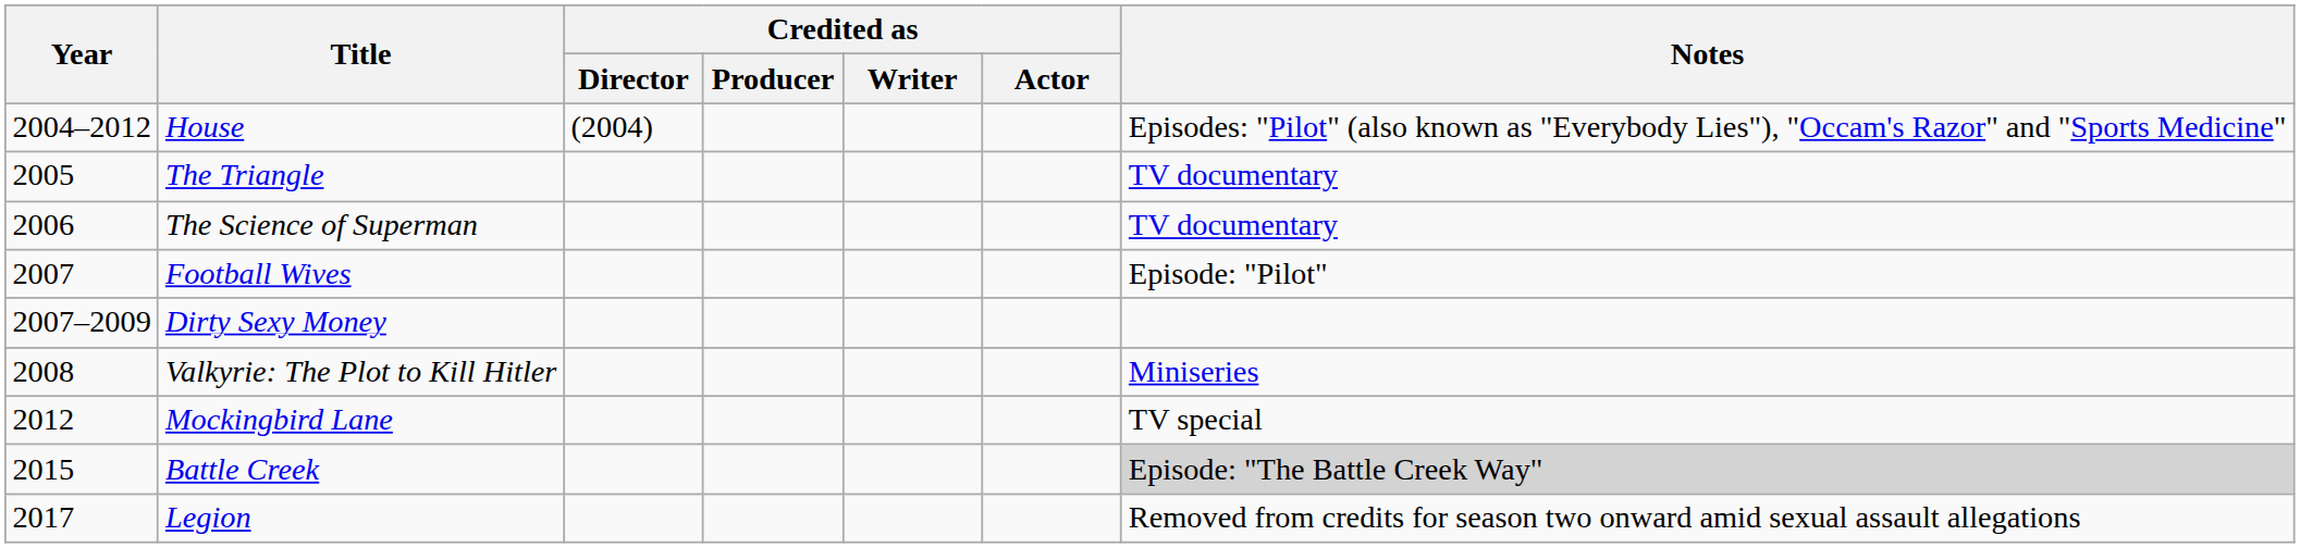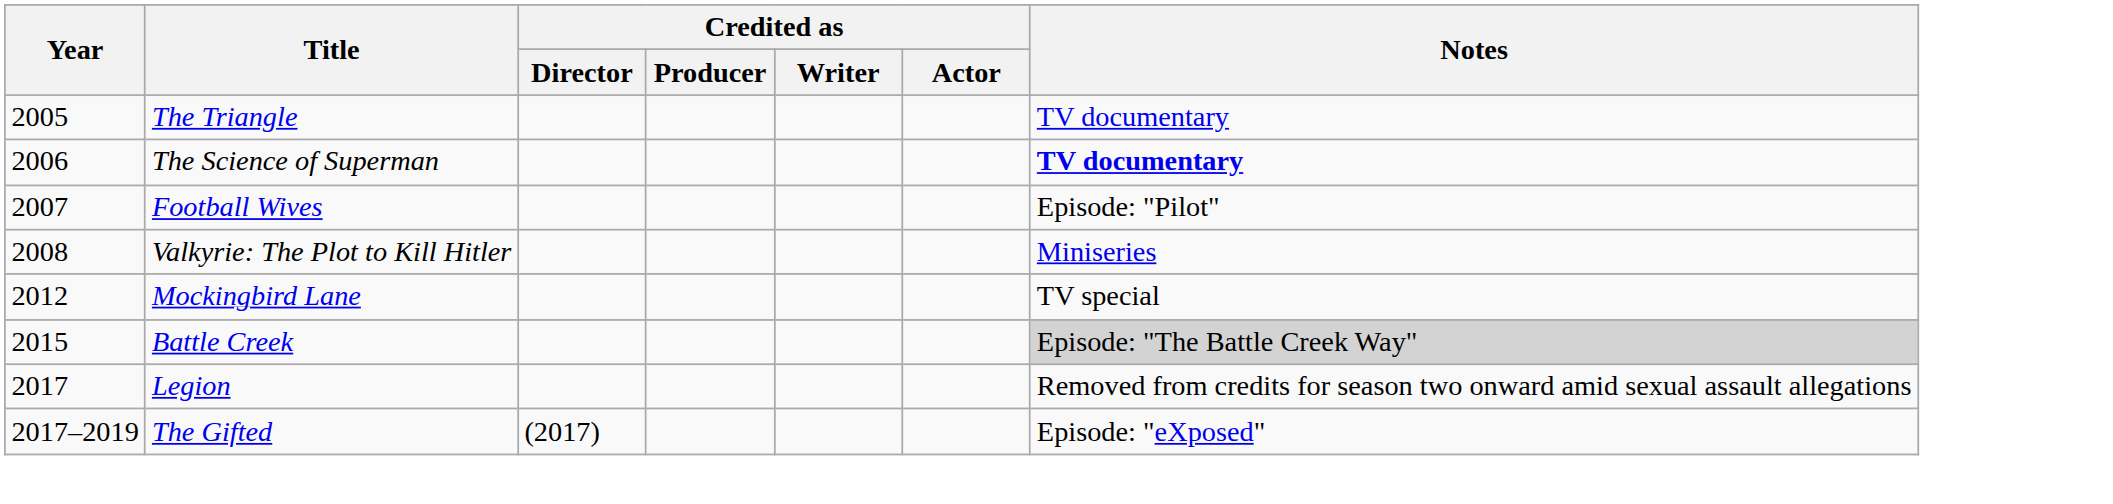 <table class="wikitable sortable">
 <tr>
 <th rowspan=2>Year</th>
 <th rowspan=2>Title</th>
 <th colspan=4>Credited as</th>
 <th rowspan=2 class="unsortable">Notes</th>
 </tr>
 <tr>
 <th width=65>Director</th>
 <th width=65>Producer</th>
 <th width=65>Writer</th>
 <th width=65>Actor</th>
-</tr>
-<tr>
-<td>2004–2012</td>
-<td><em><a href='#'>House</a></em></td>
-<td> (2004)</td>
-<td></td>
-<td></td>
-<td></td>
-<td>Episodes: "<a href='#'>Pilot</a>" (also known as "Everybody Lies"), "<a href='#'>Occam's Razor</a>" and "<a href='#'>Sports Medicine</a>"</td>
 </tr>
 <tr>
 <td>2005</td>
 <td><em><a href='#'>The Triangle</a></em></td>
 <td></td>
 <td></td>
 <td></td>
 <td></td>
 <td><a href='#'>TV documentary</a></td>
 </tr>
 <tr>
 <td>2006</td>
 <td><em>The Science of Superman</em></td>
 <td></td>
 <td></td>
 <td></td>
 <td></td>
-<td><a href='#'>TV documentary</a></td>
+<td><strong><a href='#'>TV documentary</a></strong></td>
 </tr>
 <tr>
 <td>2007</td>
 <td><em><a href='#'>Football Wives</a></em></td>
 <td></td>
 <td></td>
 <td></td>
 <td></td>
 <td>Episode: "Pilot"</td>
-</tr>
-<tr>
-<td>2007–2009</td>
-<td><em><a href='#'>Dirty Sexy Money</a></em></td>
-<td></td>
-<td></td>
-<td></td>
-<td></td>
-<td></td>
 </tr>
 <tr>
 <td>2008</td>
 <td><em>Valkyrie: The Plot to Kill Hitler</em></td>
 <td></td>
 <td></td>
 <td></td>
 <td></td>
 <td><a href='#'>Miniseries</a></td>
 </tr>
 <tr>
 <td>2012</td>
 <td><em><a href='#'>Mockingbird Lane</a></em></td>
 <td></td>
 <td></td>
 <td></td>
 <td></td>
 <td>TV special</td>
 </tr>
 <tr>
 <td>2015</td>
 <td><em><a href='#'>Battle Creek</a></em></td>
 <td></td>
 <td></td>
 <td></td>
 <td></td>
 <td style="background: lightgrey;">Episode: "The Battle Creek Way"</td>
 </tr>
 <tr>
 <td>2017</td>
 <td><em><a href='#'>Legion</a></em></td>
 <td></td>
 <td></td>
 <td></td>
 <td></td>
 <td>Removed from credits for season two onward amid sexual assault allegations</td>
 </tr>
+<tr>
+<td>2017–2019</td>
+<td><em><a href='#'>The Gifted</a></em></td>
+<td> (2017)</td>
+<td></td>
+<td></td>
+<td></td>
+<td>Episode: "<a href='#'>eXposed</a>"</td>
+</tr>
 </table>
